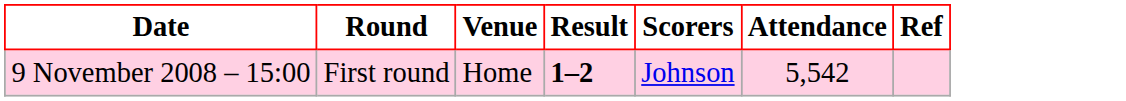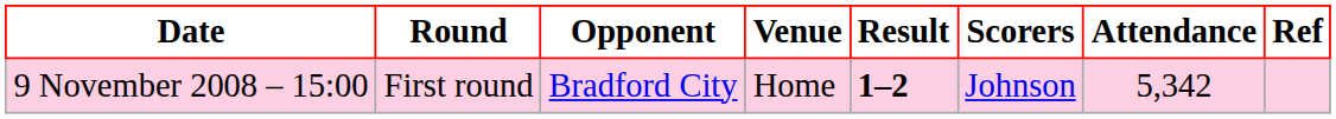 <table class="wikitable">
 <tr>
 <th style="background:#FFFFFF; color:black; border:1px solid red;">Date</th>
 <th style="background:#FFFFFF; color:black; border:1px solid red;">Round</th>
+<th style="background:#FFFFFF; color:black; border:1px solid red;">Opponent</th>
 <th style="background:#FFFFFF; color:black; border:1px solid red;">Venue</th>
 <th style="background:#FFFFFF; color:black; border:1px solid red;">Result</th>
 <th style="background:#FFFFFF; color:black; border:1px solid red;">Scorers</th>
 <th style="background:#FFFFFF; color:black; border:1px solid red;">Attendance</th>
 <th style="background:#FFFFFF; color:black; border:1px solid red;">Ref</th>
 </tr>
 <tr bgcolor = "#ffd0e3">
 <td>9 November 2008 – 15:00</td>
 <td align="center">First round</td>
+<td><a href='#'>Bradford City</a></td>
 <td>Home</td>
 <td><strong>1–2</strong></td>
 <td><a href='#'>Johnson</a></td>
-<td align="center">5,542</td>
+<td align="center">5,342</td>
 <td></td>
 </tr>
 </table>
